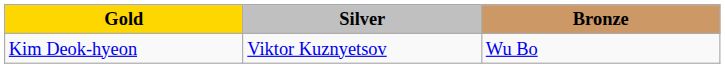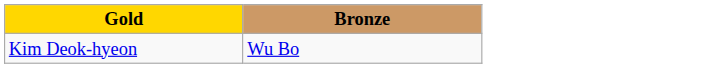 <table class="wikitable" style="text-align:left">
 <tr align="center">
 <td width=200 bgcolor=gold><strong>Gold</strong></td>
-<td width=200 bgcolor=silver><strong>Silver</strong></td>
 <td width=200 bgcolor=CC9966><strong>Bronze</strong></td>
 </tr>
 <tr>
 <td><a href='#'>Kim Deok-hyeon</a><br><em></em></td>
-<td><a href='#'>Viktor Kuznyetsov</a><br><em></em></td>
 <td><a href='#'>Wu Bo</a><br><em></em></td>
 </tr>
 </table>
